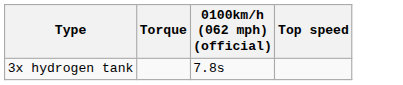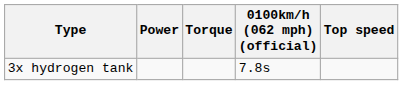 <table class="wikitable collapsible" style="text-align:left; font-size:90%;">
 <tr>
 <th>Type</th>
+<th>Power</th>
 <th>Torque</th>
 <th>0100km/h<br>(062 mph)<br>(official)</th>
 <th>Top speed</th>
 </tr>
 <tr>
 <td>3x  hydrogen tank</td>
 <td></td>
+<td></td>
 <td>7.8s</td>
 <td></td>
 </tr>
 </table>
